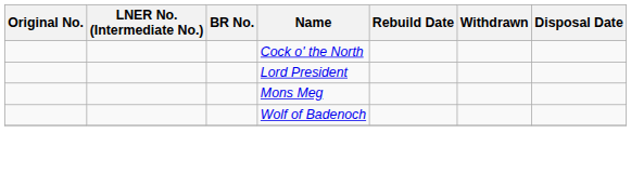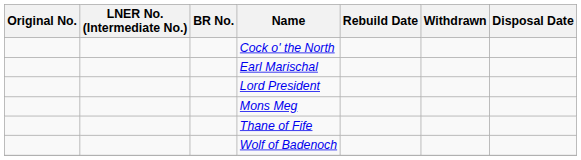 <table class="wikitable sortable">
 <tr>
 <th>Original No.</th>
 <th>LNER No. <br>(Intermediate No.)</th>
 <th>BR No.</th>
 <th>Name</th>
 <th>Rebuild Date</th>
 <th>Withdrawn</th>
 <th>Disposal Date</th>
 </tr>
 <tr>
 <td></td>
 <td></td>
 <td></td>
 <td><em><a href='#'>Cock o' the North</a></em></td>
+<td></td>
+<td></td>
+<td></td>
+</tr>
+<tr>
+<td></td>
+<td></td>
+<td></td>
+<td><em><a href='#'>Earl Marischal</a></em></td>
 <td></td>
 <td></td>
 <td></td>
 </tr>
 <tr>
 <td></td>
 <td></td>
 <td></td>
 <td><em><a href='#'>Lord President</a></em></td>
 <td></td>
 <td></td>
 <td></td>
 </tr>
 <tr>
 <td></td>
 <td></td>
 <td></td>
 <td><em><a href='#'>Mons Meg</a></em></td>
 <td></td>
 <td></td>
 <td></td>
 </tr>
 <tr>
 <td></td>
 <td></td>
 <td></td>
+<td><em><a href='#'>Thane of Fife</a></em></td>
+<td></td>
+<td></td>
+<td></td>
+</tr>
+<tr>
+<td></td>
+<td></td>
+<td></td>
 <td><em><a href='#'>Wolf of Badenoch</a></em></td>
 <td></td>
 <td></td>
 <td></td>
 </tr>
 <tr>
 </tr>
 </table>
